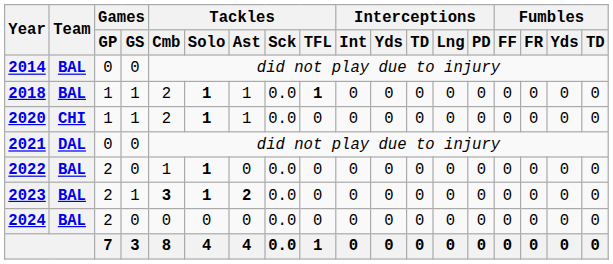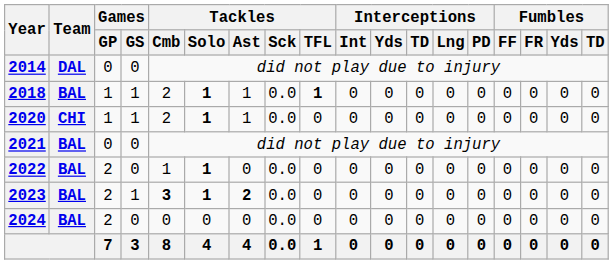 <table class="wikitable" style="text-align:center">
 <tr>
 <th rowspan="2">Year</th>
 <th rowspan="2">Team</th>
 <th colspan="2">Games</th>
 <th colspan="5">Tackles</th>
 <th colspan="5">Interceptions</th>
 <th colspan="4">Fumbles</th>
 </tr>
 <tr>
 <th>GP</th>
 <th>GS</th>
 <th>Cmb</th>
 <th>Solo</th>
 <th>Ast</th>
 <th>Sck</th>
 <th>TFL</th>
 <th>Int</th>
 <th>Yds</th>
 <th>TD</th>
 <th>Lng</th>
 <th>PD</th>
 <th>FF</th>
 <th>FR</th>
 <th>Yds</th>
 <th>TD</th>
 </tr>
 <tr>
 <th><a href='#'>2014</a></th>
-<th><a href='#'>BAL</a></th>
+<th><a href='#'>DAL</a></th>
 <td>0</td>
 <td>0</td>
 <td colspan="14"><em>did not play due to injury</em></td>
 </tr>
 <tr>
 <th><a href='#'>2018</a></th>
 <th><a href='#'>BAL</a></th>
 <td>1</td>
 <td>1</td>
 <td>2</td>
 <td><strong>1</strong></td>
 <td>1</td>
 <td>0.0</td>
 <td><strong>1</strong></td>
 <td>0</td>
 <td>0</td>
 <td>0</td>
 <td>0</td>
 <td>0</td>
 <td>0</td>
 <td>0</td>
 <td>0</td>
 <td>0</td>
 </tr>
 <tr>
 <th><a href='#'>2020</a></th>
 <th><a href='#'>CHI</a></th>
 <td>1</td>
 <td>1</td>
 <td>2</td>
 <td><strong>1</strong></td>
 <td>1</td>
 <td>0.0</td>
 <td>0</td>
 <td>0</td>
 <td>0</td>
 <td>0</td>
 <td>0</td>
 <td>0</td>
 <td>0</td>
 <td>0</td>
 <td>0</td>
 <td>0</td>
 </tr>
 <tr>
 <th><a href='#'>2021</a></th>
-<th><a href='#'>DAL</a></th>
+<th><a href='#'>BAL</a></th>
 <td>0</td>
 <td>0</td>
 <td colspan="14"><em>did not play due to injury</em></td>
 </tr>
 <tr>
 <th><a href='#'>2022</a></th>
 <th><a href='#'>BAL</a></th>
 <td>2</td>
 <td>0</td>
 <td>1</td>
 <td><strong>1</strong></td>
 <td>0</td>
 <td>0.0</td>
 <td>0</td>
 <td>0</td>
 <td>0</td>
 <td>0</td>
 <td>0</td>
 <td>0</td>
 <td>0</td>
 <td>0</td>
 <td>0</td>
 <td>0</td>
 </tr>
 <tr>
 <th><a href='#'>2023</a></th>
 <th><a href='#'>BAL</a></th>
 <td>2</td>
 <td>1</td>
 <td><strong>3</strong></td>
 <td><strong>1</strong></td>
 <td><strong>2</strong></td>
 <td>0.0</td>
 <td>0</td>
 <td>0</td>
 <td>0</td>
 <td>0</td>
 <td>0</td>
 <td>0</td>
 <td>0</td>
 <td>0</td>
 <td>0</td>
 <td>0</td>
 </tr>
 <tr>
 <th><a href='#'>2024</a></th>
 <th><a href='#'>BAL</a></th>
 <td>2</td>
 <td>0</td>
 <td>0</td>
 <td>0</td>
 <td>0</td>
 <td>0.0</td>
 <td>0</td>
 <td>0</td>
 <td>0</td>
 <td>0</td>
 <td>0</td>
 <td>0</td>
 <td>0</td>
 <td>0</td>
 <td>0</td>
 <td>0</td>
 </tr>
 <tr>
 <th colspan="2"></th>
 <th>7</th>
 <th>3</th>
 <th>8</th>
 <th>4</th>
 <th>4</th>
 <th>0.0</th>
 <th>1</th>
 <th>0</th>
 <th>0</th>
 <th>0</th>
 <th>0</th>
 <th>0</th>
 <th>0</th>
 <th>0</th>
 <th>0</th>
 <th>0</th>
 </tr>
 </table>
